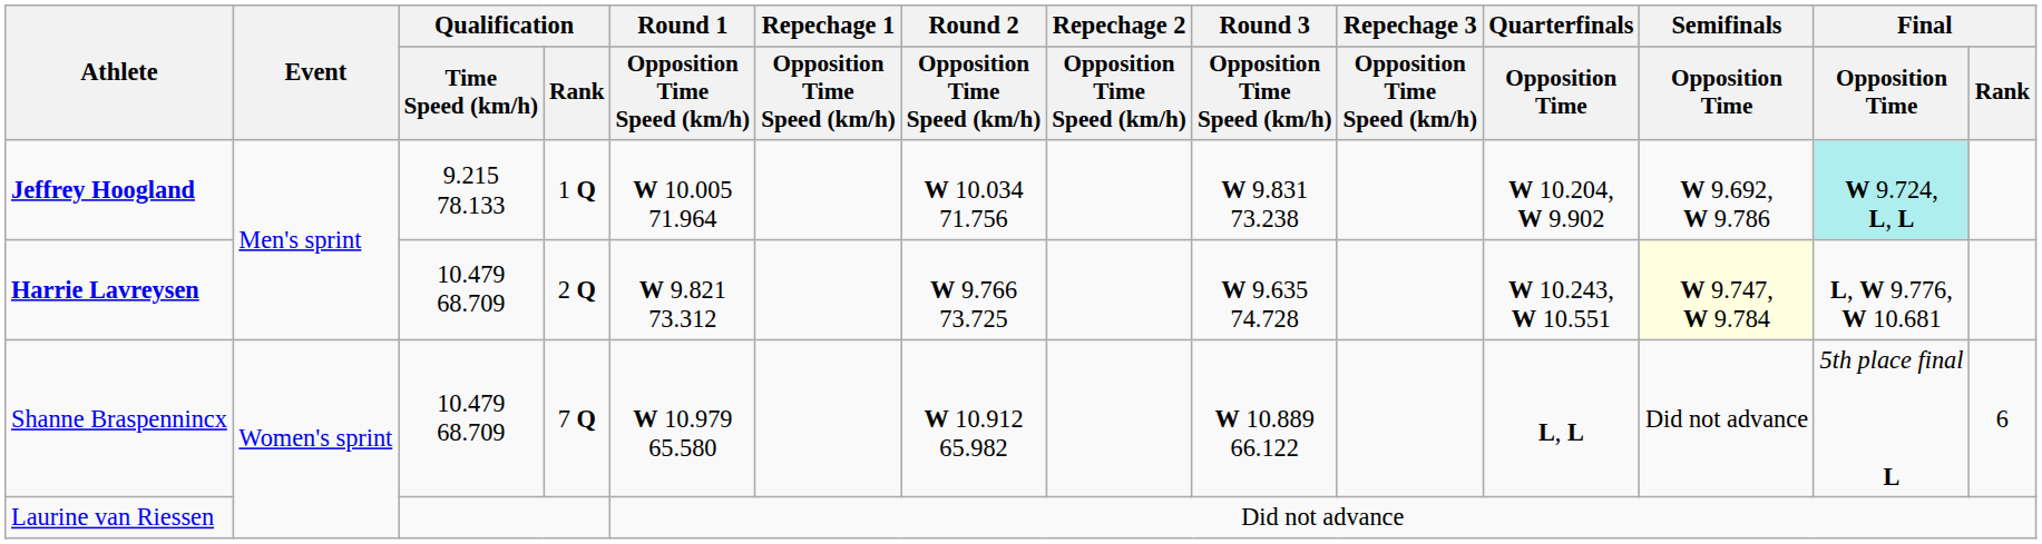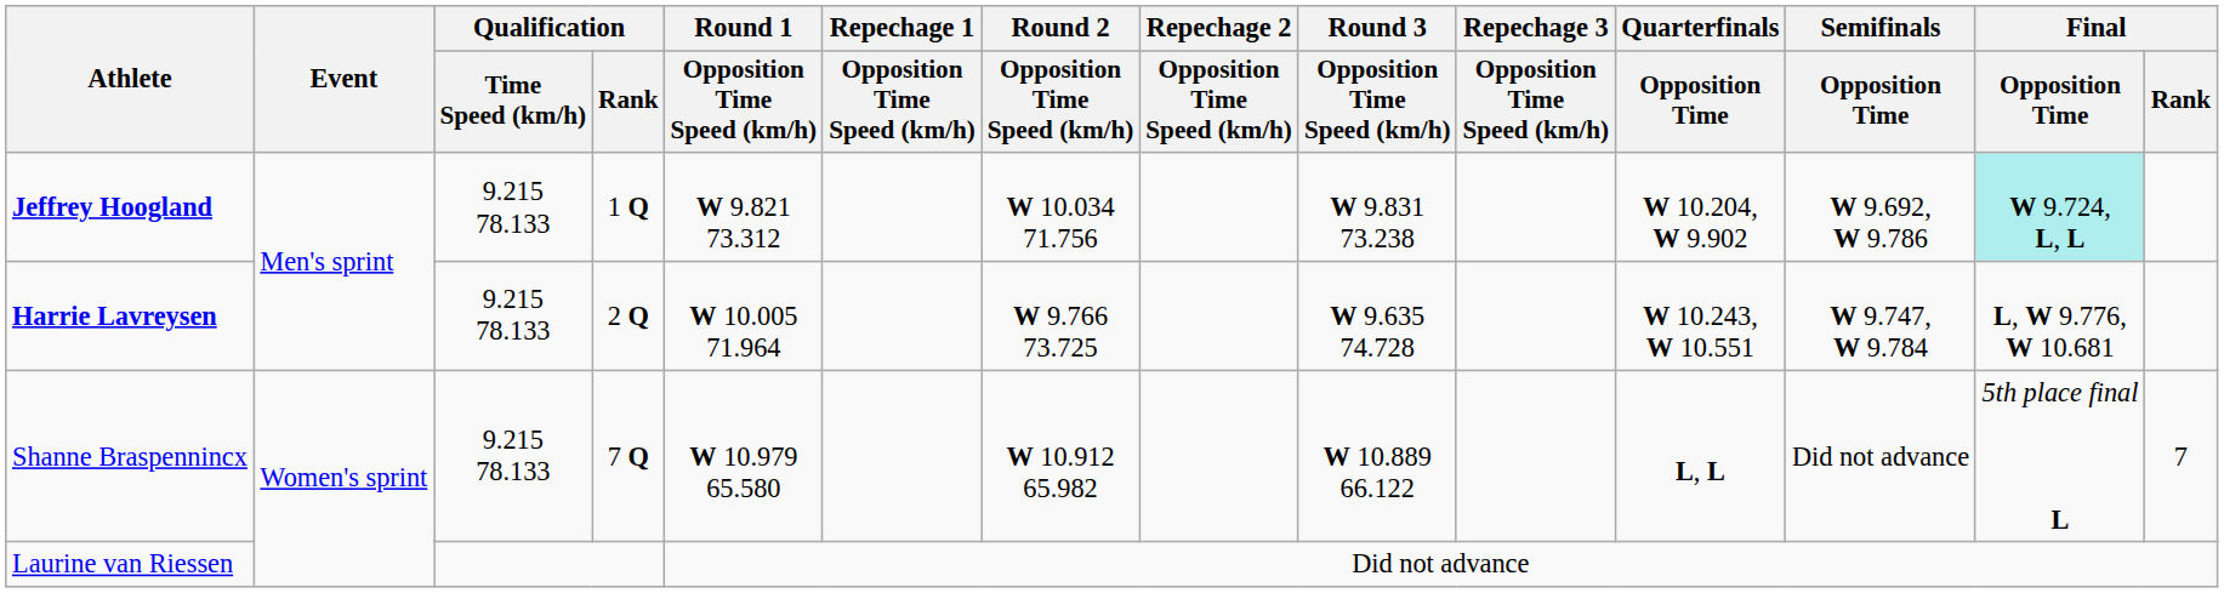 <table class="wikitable" style="font-size:90%;text-align:center;">
 <tr>
 <th rowspan=2>Athlete</th>
 <th rowspan=2>Event</th>
 <th colspan=2>Qualification</th>
 <th>Round 1</th>
 <th>Repechage 1</th>
 <th>Round 2</th>
 <th>Repechage 2</th>
 <th>Round 3</th>
 <th>Repechage 3</th>
 <th>Quarterfinals</th>
 <th>Semifinals</th>
 <th colspan=2>Final</th>
 </tr>
 <tr style="font-size:95%">
 <th>Time<br>Speed (km/h)</th>
 <th>Rank</th>
 <th>Opposition<br>Time<br>Speed (km/h)</th>
 <th>Opposition<br>Time<br>Speed (km/h)</th>
 <th>Opposition<br>Time<br>Speed (km/h)</th>
 <th>Opposition<br>Time<br>Speed (km/h)</th>
 <th>Opposition<br>Time<br>Speed (km/h)</th>
 <th>Opposition<br>Time<br>Speed (km/h)</th>
 <th>Opposition<br>Time</th>
 <th>Opposition<br>Time</th>
 <th>Opposition<br>Time</th>
 <th>Rank</th>
 </tr>
 <tr>
 <td align=left><strong><a href='#'>Jeffrey Hoogland</a></strong></td>
 <td align=left rowspan=2><a href='#'>Men's sprint</a></td>
 <td>9.215 <br>78.133</td>
 <td>1 <strong>Q</strong></td>
-<td><br><strong>W</strong> 10.005<br>71.964</td>
+<td><br><strong>W</strong> 9.821<br>73.312</td>
 <td></td>
 <td><br><strong>W</strong> 10.034<br>71.756</td>
 <td></td>
 <td><br><strong>W</strong> 9.831<br>73.238</td>
 <td></td>
 <td><br><strong>W</strong> 10.204,<br><strong>W</strong> 9.902</td>
 <td><br><strong>W</strong> 9.692,<br><strong>W</strong> 9.786</td>
 <td style="background: paleturquoise;"><br><strong>W</strong> 9.724,<br><strong>L</strong>, <strong>L</strong></td>
 <td></td>
 </tr>
 <tr align=center>
 <td align=left><strong><a href='#'>Harrie Lavreysen</a></strong></td>
-<td>10.479 <br>68.709</td>
+<td>9.215<br>78.133</td>
 <td>2 <strong>Q</strong></td>
-<td><br><strong>W</strong> 9.821<br>73.312</td>
+<td><br><strong>W</strong> 10.005<br>71.964</td>
 <td></td>
 <td><br><strong>W</strong> 9.766<br>73.725</td>
 <td></td>
 <td><br><strong>W</strong> 9.635<br>74.728</td>
 <td></td>
 <td><br><strong>W</strong> 10.243,<br><strong>W</strong> 10.551</td>
-<td style="background: lightyellow;"><br><strong>W</strong> 9.747,<br><strong>W</strong> 9.784</td>
+<td><br><strong>W</strong> 9.747,<br><strong>W</strong> 9.784</td>
 <td><br><strong>L</strong>, <strong>W</strong> 9.776,<br><strong>W</strong> 10.681</td>
 <td></td>
 </tr>
 <tr align=center>
 <td align=left nowrap><a href='#'>Shanne Braspennincx</a></td>
 <td align=left rowspan=2><a href='#'>Women's sprint</a></td>
-<td>10.479 <br>68.709</td>
+<td>9.215<br>78.133</td>
 <td>7 <strong>Q</strong></td>
 <td><br><strong>W</strong> 10.979<br>65.580</td>
 <td></td>
 <td><br><strong>W</strong> 10.912<br>65.982</td>
 <td></td>
 <td><br><strong>W</strong> 10.889<br>66.122</td>
 <td></td>
 <td><br><strong>L</strong>, <strong>L</strong></td>
 <td>Did not advance</td>
 <td><em>5th place final</em><br><br><br> <br><strong>L</strong></td>
-<td>6</td>
+<td>7</td>
 </tr>
 <tr align=center>
 <td align=left><a href='#'>Laurine van Riessen</a></td>
 <td colspan=2></td>
 <td colspan=10>Did not advance</td>
 </tr>
 </table>
